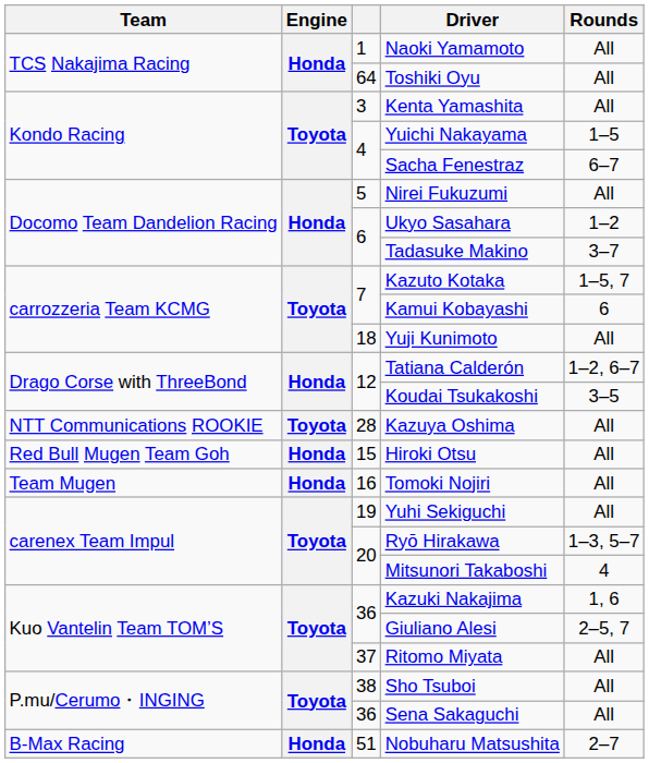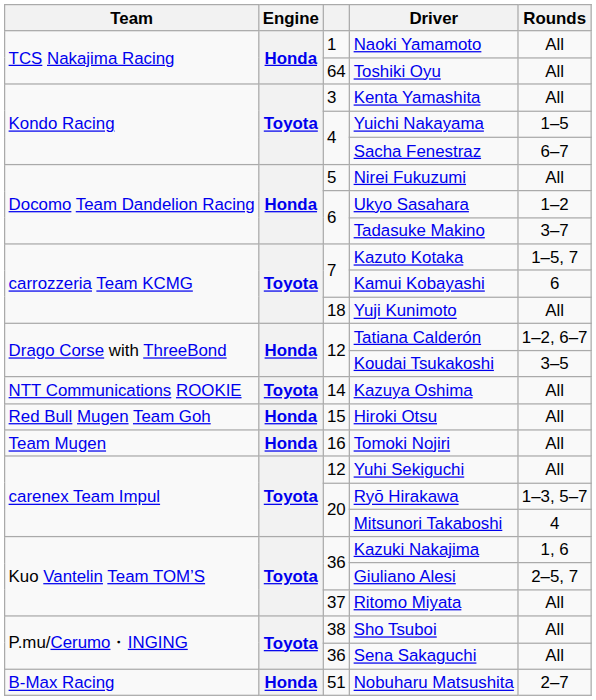 <table class="wikitable" style="font-size:85%">
 <tr>
 <th>Team</th>
 <th>Engine</th>
 <th></th>
 <th>Driver</th>
 <th>Rounds</th>
 </tr>
 <tr>
 <td rowspan="2"> <a href='#'>TCS</a> <a href='#'>Nakajima Racing</a></td>
 <th rowspan="2"><a href='#'>Honda</a></th>
 <td id="1">1</td>
 <td> <a href='#'>Naoki Yamamoto</a></td>
 <td align="center">All</td>
 </tr>
 <tr>
 <td id="64">64</td>
 <td> <a href='#'>Toshiki Oyu</a></td>
 <td align="center">All</td>
 </tr>
 <tr>
 <td rowspan="3"> <a href='#'>Kondo Racing</a></td>
 <th rowspan="3"><a href='#'>Toyota</a></th>
 <td>3</td>
 <td> <a href='#'>Kenta Yamashita</a></td>
 <td align="center">All</td>
 </tr>
 <tr>
 <td rowspan="2">4</td>
 <td> <a href='#'>Yuichi Nakayama</a></td>
 <td align="center">1–5</td>
 </tr>
 <tr>
 <td> <a href='#'>Sacha Fenestraz</a></td>
 <td align="center">6–7</td>
 </tr>
 <tr>
 <td rowspan="3"> <a href='#'>Docomo</a> <a href='#'>Team Dandelion Racing</a></td>
 <th rowspan="3"><a href='#'>Honda</a></th>
 <td id="5">5</td>
 <td> <a href='#'>Nirei Fukuzumi</a></td>
 <td align="center">All</td>
 </tr>
 <tr>
 <td rowspan="2" id="6">6</td>
 <td> <a href='#'>Ukyo Sasahara</a></td>
 <td align="center">1–2</td>
 </tr>
 <tr>
 <td> <a href='#'>Tadasuke Makino</a></td>
 <td align="center">3–7</td>
 </tr>
 <tr>
 <td rowspan="3"> <a href='#'>carrozzeria</a> <a href='#'>Team KCMG</a></td>
 <th rowspan="3"><a href='#'>Toyota</a></th>
 <td rowspan="2">7</td>
 <td> <a href='#'>Kazuto Kotaka</a></td>
 <td align="center">1–5, 7</td>
 </tr>
 <tr>
 <td> <a href='#'>Kamui Kobayashi</a></td>
 <td align="center">6</td>
 </tr>
 <tr>
 <td>18</td>
 <td> <a href='#'>Yuji Kunimoto</a></td>
 <td align="center">All</td>
 </tr>
 <tr>
 <td rowspan="2"> <a href='#'>Drago Corse</a> with <a href='#'>ThreeBond</a></td>
 <th rowspan="2"><a href='#'>Honda</a></th>
 <td rowspan="2" id="12">12</td>
 <td> <a href='#'>Tatiana Calderón</a></td>
 <td align="center">1–2, 6–7</td>
 </tr>
 <tr>
 <td> <a href='#'>Koudai Tsukakoshi</a></td>
 <td align="center">3–5</td>
 </tr>
 <tr>
 <td> <a href='#'>NTT Communications</a> <a href='#'>ROOKIE</a></td>
 <th><a href='#'>Toyota</a></th>
-<td>28</td>
+<td>14</td>
 <td> <a href='#'>Kazuya Oshima</a></td>
 <td align="center">All</td>
 </tr>
 <tr>
 <td> <a href='#'>Red Bull</a> <a href='#'>Mugen</a> <a href='#'>Team Goh</a></td>
 <th><a href='#'>Honda</a></th>
 <td>15</td>
 <td> <a href='#'>Hiroki Otsu</a></td>
 <td align="center">All</td>
 </tr>
 <tr>
 <td>  <a href='#'>Team Mugen</a></td>
 <th><a href='#'>Honda</a></th>
 <td>16</td>
 <td> <a href='#'>Tomoki Nojiri</a></td>
 <td align="center">All</td>
 </tr>
 <tr>
 <td rowspan="3"> <a href='#'>carenex Team Impul</a></td>
 <th rowspan="3"><a href='#'>Toyota</a></th>
-<td>19</td>
+<td>12</td>
 <td> <a href='#'>Yuhi Sekiguchi</a></td>
 <td align="center">All</td>
 </tr>
 <tr>
 <td rowspan="2">20</td>
 <td> <a href='#'>Ryō Hirakawa</a></td>
 <td align="center">1–3, 5–7</td>
 </tr>
 <tr>
 <td> <a href='#'>Mitsunori Takaboshi</a></td>
 <td align="center">4</td>
 </tr>
 <tr>
 <td rowspan="3"> Kuo <a href='#'>Vantelin</a> <a href='#'>Team TOM’S</a></td>
 <th rowspan="3"><a href='#'>Toyota</a></th>
 <td rowspan="2">36</td>
 <td> <a href='#'>Kazuki Nakajima</a></td>
 <td align="center">1, 6</td>
 </tr>
 <tr>
 <td> <a href='#'>Giuliano Alesi</a></td>
 <td align="center">2–5, 7</td>
 </tr>
 <tr>
 <td>37</td>
 <td> <a href='#'>Ritomo Miyata</a></td>
 <td align="center">All</td>
 </tr>
 <tr>
 <td rowspan="2"> P.mu/<a href='#'>Cerumo</a>・<a href='#'>INGING</a></td>
 <th rowspan="2"><a href='#'>Toyota</a></th>
 <td>38</td>
 <td> <a href='#'>Sho Tsuboi</a></td>
 <td align="center">All</td>
 </tr>
 <tr>
 <td>36</td>
 <td> <a href='#'>Sena Sakaguchi</a></td>
 <td align="center">All</td>
 </tr>
 <tr>
 <td> <a href='#'>B-Max Racing</a></td>
 <th><a href='#'>Honda</a></th>
 <td id="51">51</td>
 <td> <a href='#'>Nobuharu Matsushita</a></td>
 <td align="center">2–7</td>
 </tr>
 </table>
